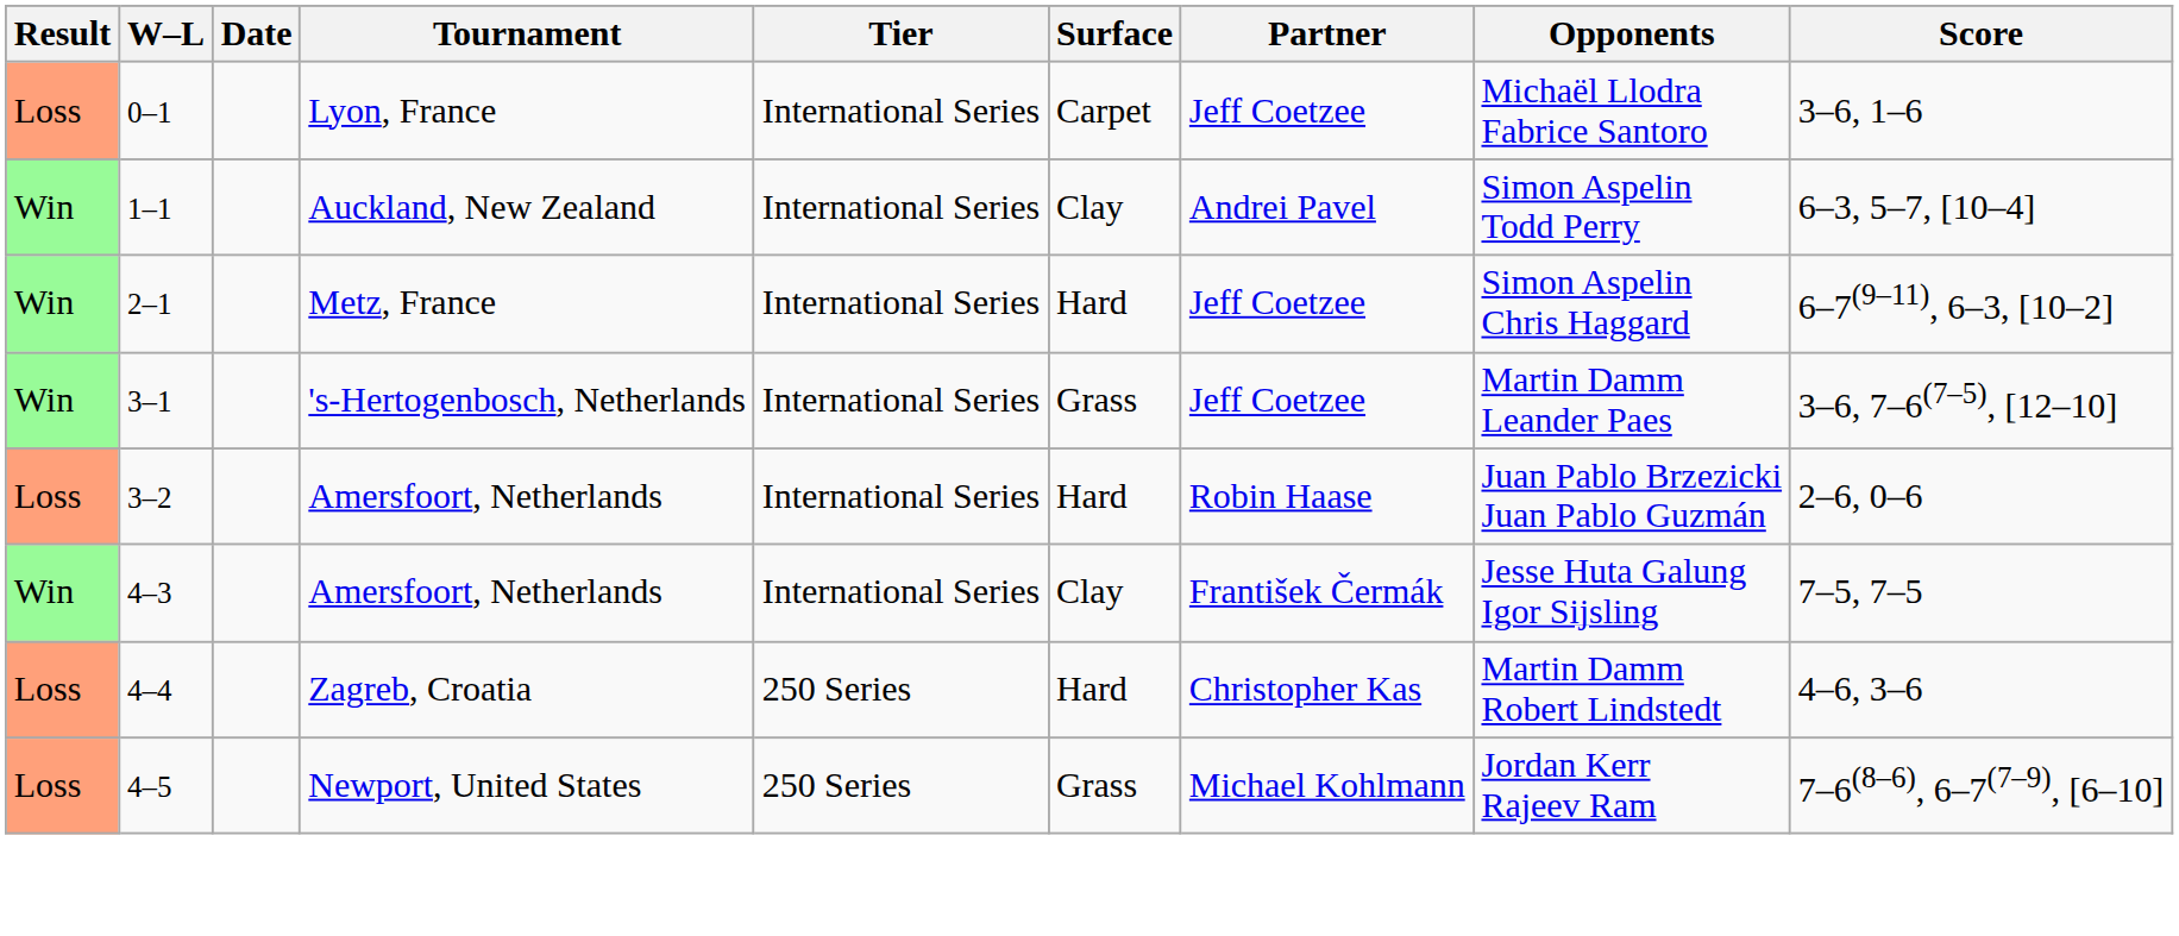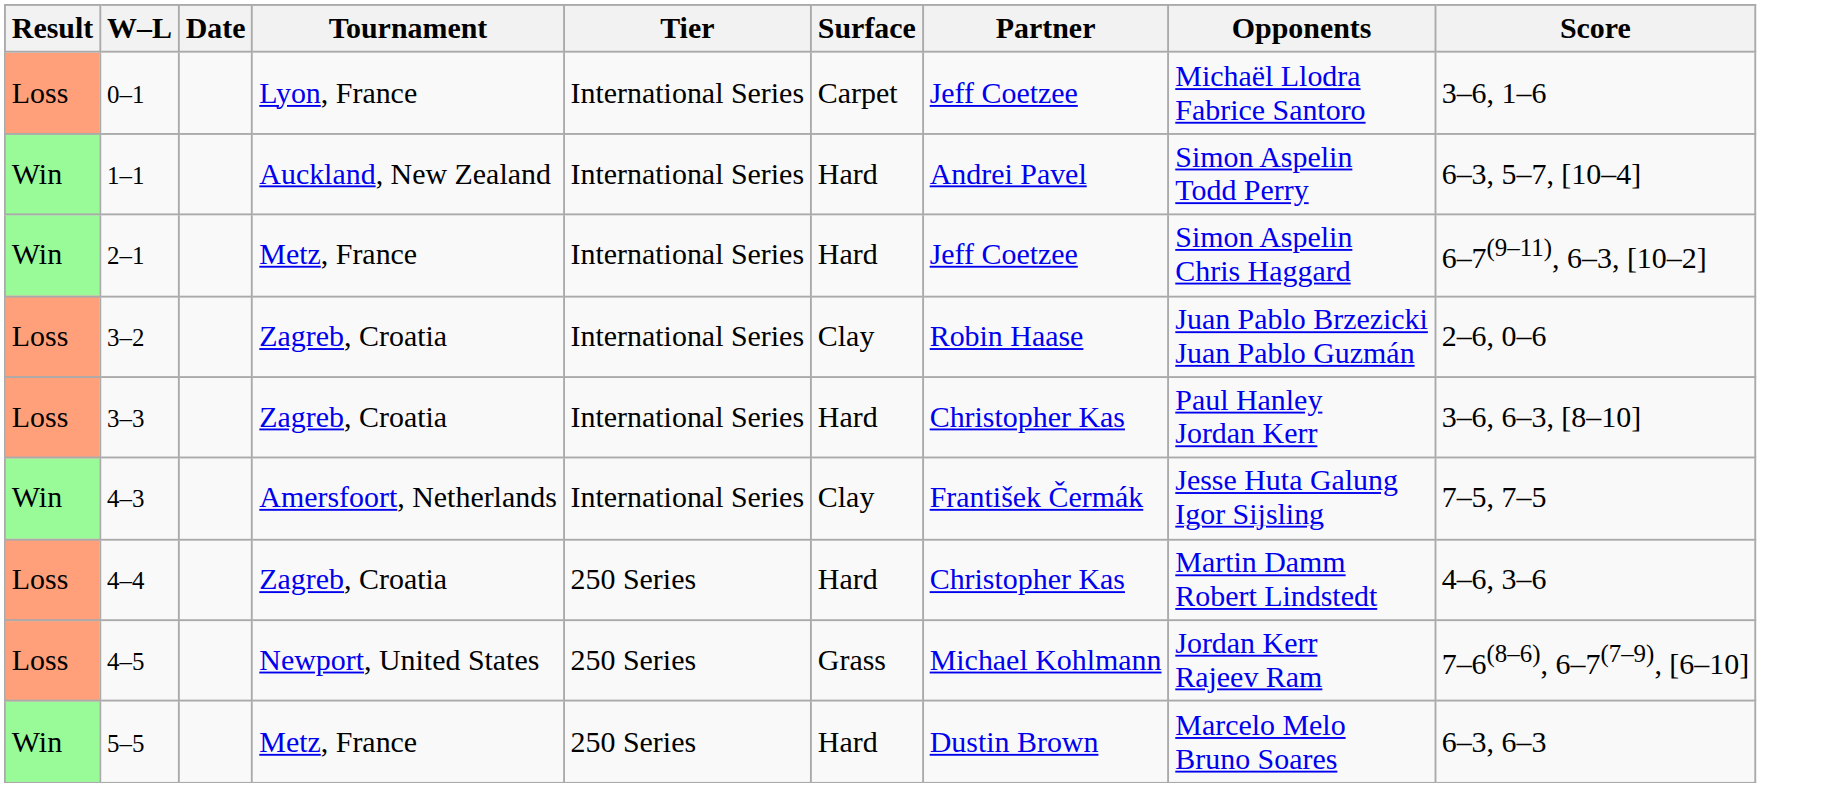 <table class="sortable wikitable">
 <tr>
 <th>Result</th>
 <th class="unsortable">W–L</th>
 <th>Date</th>
 <th>Tournament</th>
 <th>Tier</th>
 <th>Surface</th>
 <th>Partner</th>
 <th>Opponents</th>
 <th class="unsortable">Score</th>
 </tr>
 <tr>
 <td bgcolor=FFA07A>Loss</td>
 <td><small>0–1</small></td>
 <td><a href='#'></a></td>
 <td><a href='#'>Lyon</a>, France</td>
 <td>International Series</td>
 <td>Carpet</td>
 <td> <a href='#'>Jeff Coetzee</a></td>
 <td> <a href='#'>Michaël Llodra</a> <br>  <a href='#'>Fabrice Santoro</a></td>
 <td>3–6, 1–6</td>
 </tr>
 <tr>
 <td bgcolor=98FB98>Win</td>
 <td><small>1–1</small></td>
 <td><a href='#'></a></td>
 <td><a href='#'>Auckland</a>, New Zealand</td>
 <td>International Series</td>
-<td>Clay</td>
+<td>Hard</td>
 <td> <a href='#'>Andrei Pavel</a></td>
 <td> <a href='#'>Simon Aspelin</a> <br>  <a href='#'>Todd Perry</a></td>
 <td>6–3, 5–7, [10–4]</td>
 </tr>
 <tr>
 <td bgcolor=98FB98>Win</td>
 <td><small>2–1</small></td>
 <td><a href='#'></a></td>
 <td><a href='#'>Metz</a>, France</td>
 <td>International Series</td>
 <td>Hard</td>
 <td> <a href='#'>Jeff Coetzee</a></td>
 <td> <a href='#'>Simon Aspelin</a> <br>  <a href='#'>Chris Haggard</a></td>
 <td>6–7<sup>(9–11)</sup>, 6–3, [10–2]</td>
 </tr>
 <tr>
-<td bgcolor=98FB98>Win</td>
-<td><small>3–1</small></td>
+<td bgcolor=FFA07A>Loss</td>
+<td><small>3–2</small></td>
 <td><a href='#'></a></td>
-<td><a href='#'>'s-Hertogenbosch</a>, Netherlands</td>
+<td><a href='#'>Zagreb</a>, Croatia</td>
 <td>International Series</td>
-<td>Grass</td>
-<td> <a href='#'>Jeff Coetzee</a></td>
-<td> <a href='#'>Martin Damm</a> <br>  <a href='#'>Leander Paes</a></td>
-<td>3–6, 7–6<sup>(7–5)</sup>, [12–10]</td>
+<td>Clay</td>
+<td> <a href='#'>Robin Haase</a></td>
+<td> <a href='#'>Juan Pablo Brzezicki</a> <br>  <a href='#'>Juan Pablo Guzmán</a></td>
+<td>2–6, 0–6</td>
 </tr>
 <tr>
 <td bgcolor=FFA07A>Loss</td>
-<td><small>3–2</small></td>
+<td><small>3–3</small></td>
 <td><a href='#'></a></td>
-<td><a href='#'>Amersfoort</a>, Netherlands</td>
+<td><a href='#'>Zagreb</a>, Croatia</td>
 <td>International Series</td>
 <td>Hard</td>
-<td> <a href='#'>Robin Haase</a></td>
-<td> <a href='#'>Juan Pablo Brzezicki</a> <br>  <a href='#'>Juan Pablo Guzmán</a></td>
-<td>2–6, 0–6</td>
+<td> <a href='#'>Christopher Kas</a></td>
+<td> <a href='#'>Paul Hanley</a> <br>  <a href='#'>Jordan Kerr</a></td>
+<td>3–6, 6–3, [8–10]</td>
 </tr>
 <tr>
 <td bgcolor=98FB98>Win</td>
 <td><small>4–3</small></td>
 <td><a href='#'></a></td>
 <td><a href='#'>Amersfoort</a>, Netherlands</td>
 <td>International Series</td>
 <td>Clay</td>
 <td> <a href='#'>František Čermák</a></td>
 <td> <a href='#'>Jesse Huta Galung</a> <br>  <a href='#'>Igor Sijsling</a></td>
 <td>7–5, 7–5</td>
 </tr>
 <tr>
 <td bgcolor=FFA07A>Loss</td>
 <td><small>4–4</small></td>
 <td><a href='#'></a></td>
 <td><a href='#'>Zagreb</a>, Croatia</td>
 <td>250 Series</td>
 <td>Hard</td>
 <td> <a href='#'>Christopher Kas</a></td>
 <td> <a href='#'>Martin Damm</a> <br>  <a href='#'>Robert Lindstedt</a></td>
 <td>4–6, 3–6</td>
 </tr>
 <tr>
 <td bgcolor=FFA07A>Loss</td>
 <td><small>4–5</small></td>
 <td><a href='#'></a></td>
 <td><a href='#'>Newport</a>, United States</td>
 <td>250 Series</td>
 <td>Grass</td>
 <td> <a href='#'>Michael Kohlmann</a></td>
 <td> <a href='#'>Jordan Kerr</a> <br>  <a href='#'>Rajeev Ram</a></td>
 <td>7–6<sup>(8–6)</sup>, 6–7<sup>(7–9)</sup>, [6–10]</td>
 </tr>
+<tr>
+<td bgcolor=98FB98>Win</td>
+<td><small>5–5</small></td>
+<td><a href='#'></a></td>
+<td><a href='#'>Metz</a>, France</td>
+<td>250 Series</td>
+<td>Hard</td>
+<td> <a href='#'>Dustin Brown</a></td>
+<td> <a href='#'>Marcelo Melo</a> <br>  <a href='#'>Bruno Soares</a></td>
+<td>6–3, 6–3</td>
+</tr>
 </table>
